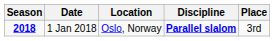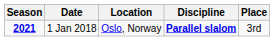 <table class="wikitable" style="text-align:center; font-size:95%;">
 <tr>
 <th>Season</th>
 <th>Date</th>
 <th>Location</th>
 <th>Discipline</th>
 <th>Place</th>
 </tr>
 <tr>
-<td rowspan=1 align=center><strong><a href='#'>2018</a></strong></td>
+<td rowspan=1 align=center><strong><a href='#'>2021</a></strong></td>
 <td align=right>1 Jan 2018</td>
 <td align=left> <a href='#'>Oslo</a>, Norway</td>
 <td><strong><a href='#'>Parallel slalom</a></strong></td>
 <td>3rd</td>
 </tr>
 </table>
